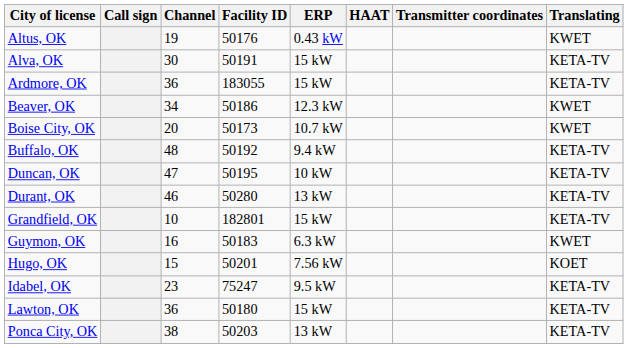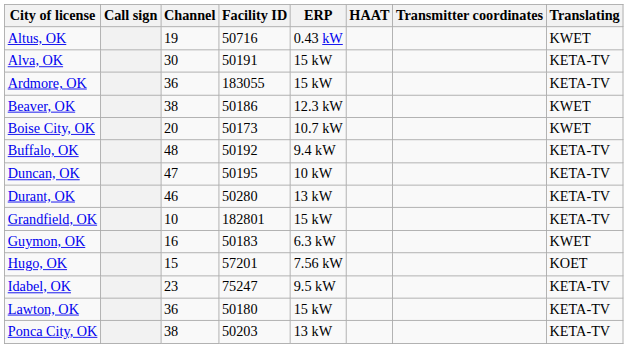 <table class="wikitable">
 <tr>
 <th scope="col">City of license</th>
 <th scope="col">Call sign</th>
 <th scope="col">Channel</th>
 <th scope="col">Facility ID</th>
 <th scope="col">ERP</th>
 <th scope="col">HAAT</th>
 <th scope="col" class="unsortable">Transmitter coordinates</th>
 <th scope="col">Translating</th>
 </tr>
 <tr>
 <td><a href='#'>Altus, OK</a></td>
 <th scope="row"></th>
 <td>19</td>
-<td>50176</td>
+<td>50716</td>
 <td>0.43 <a href='#'>kW</a></td>
 <td></td>
 <td></td>
 <td>KWET</td>
 </tr>
 <tr>
 <td><a href='#'>Alva, OK</a></td>
 <th scope="row"></th>
 <td>30</td>
 <td>50191</td>
 <td>15 kW</td>
 <td></td>
 <td></td>
 <td>KETA-TV</td>
 </tr>
 <tr>
 <td><a href='#'>Ardmore, OK</a></td>
 <th scope="row"></th>
 <td>36</td>
 <td>183055</td>
 <td>15 kW</td>
 <td></td>
 <td></td>
 <td>KETA-TV</td>
 </tr>
 <tr>
 <td><a href='#'>Beaver, OK</a></td>
 <th scope="row"></th>
-<td>34</td>
+<td>38</td>
 <td>50186</td>
 <td>12.3 kW</td>
 <td></td>
 <td></td>
 <td>KWET</td>
 </tr>
 <tr>
 <td><a href='#'>Boise City, OK</a></td>
 <th scope="row"></th>
 <td>20</td>
 <td>50173</td>
 <td>10.7 kW</td>
 <td></td>
 <td></td>
 <td>KWET</td>
 </tr>
 <tr>
 <td><a href='#'>Buffalo, OK</a></td>
 <th scope="row"></th>
 <td>48</td>
 <td>50192</td>
 <td>9.4 kW</td>
 <td></td>
 <td></td>
 <td>KETA-TV</td>
 </tr>
 <tr>
 <td><a href='#'>Duncan, OK</a></td>
 <th scope="row"></th>
 <td>47</td>
 <td>50195</td>
 <td>10 kW</td>
 <td></td>
 <td></td>
 <td>KETA-TV</td>
 </tr>
 <tr>
 <td><a href='#'>Durant, OK</a></td>
 <th scope="row"></th>
 <td>46</td>
 <td>50280</td>
 <td>13 kW</td>
 <td></td>
 <td></td>
 <td>KETA-TV</td>
 </tr>
 <tr>
 <td><a href='#'>Grandfield, OK</a></td>
 <th scope="row"></th>
 <td>10</td>
 <td>182801</td>
 <td>15 kW</td>
 <td></td>
 <td></td>
 <td>KETA-TV</td>
 </tr>
 <tr>
 <td><a href='#'>Guymon, OK</a></td>
 <th scope="row"></th>
 <td>16</td>
 <td>50183</td>
 <td>6.3 kW</td>
 <td></td>
 <td></td>
 <td>KWET</td>
 </tr>
 <tr>
 <td><a href='#'>Hugo, OK</a></td>
 <th scope="row"></th>
 <td>15</td>
-<td>50201</td>
+<td>57201</td>
 <td>7.56 kW</td>
 <td></td>
 <td></td>
 <td>KOET</td>
 </tr>
 <tr>
 <td><a href='#'>Idabel, OK</a></td>
 <th scope="row"></th>
 <td>23</td>
 <td>75247</td>
 <td>9.5 kW</td>
 <td></td>
 <td></td>
 <td>KETA-TV</td>
 </tr>
 <tr>
 <td><a href='#'>Lawton, OK</a></td>
 <th scope="row"></th>
 <td>36</td>
 <td>50180</td>
 <td>15 kW</td>
 <td></td>
 <td></td>
 <td>KETA-TV</td>
 </tr>
 <tr>
 <td><a href='#'>Ponca City, OK</a></td>
 <th scope="row"></th>
 <td>38</td>
 <td>50203</td>
 <td>13 kW</td>
 <td></td>
 <td></td>
 <td>KETA-TV</td>
 </tr>
 </table>
